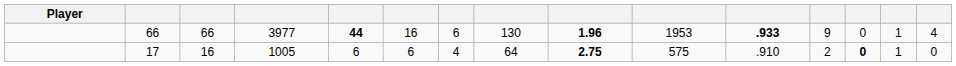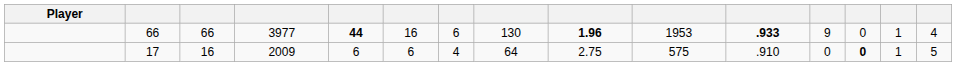 <table class="wikitable sortable" style="width:100%; text-align:center;">
 <tr style="text-align:center; background:#ddd;">
 <th>Player</th>
 <th></th>
 <th></th>
 <th></th>
 <th></th>
 <th></th>
 <th></th>
 <th></th>
 <th></th>
 <th></th>
 <th></th>
 <th></th>
 <th></th>
 <th></th>
 <th></th>
 </tr>
 <tr>
 <td></td>
 <td>66</td>
 <td>66</td>
 <td>3977</td>
 <td><strong>44</strong></td>
 <td>16</td>
 <td>6</td>
 <td>130</td>
 <td><strong>1.96</strong></td>
 <td>1953</td>
 <td><strong>.933</strong></td>
 <td>9</td>
 <td>0</td>
 <td>1</td>
 <td>4</td>
 </tr>
 <tr>
 <td></td>
 <td>17</td>
 <td>16</td>
-<td>1005</td>
+<td>2009</td>
 <td>6</td>
 <td>6</td>
 <td>4</td>
 <td>64</td>
-<td><strong>2.75</strong></td>
+<td>2.75</td>
 <td>575</td>
 <td>.910</td>
-<td>2</td>
+<td>0</td>
 <td><strong>0</strong></td>
 <td>1</td>
-<td>0</td>
+<td>5</td>
 </tr>
 </table>
